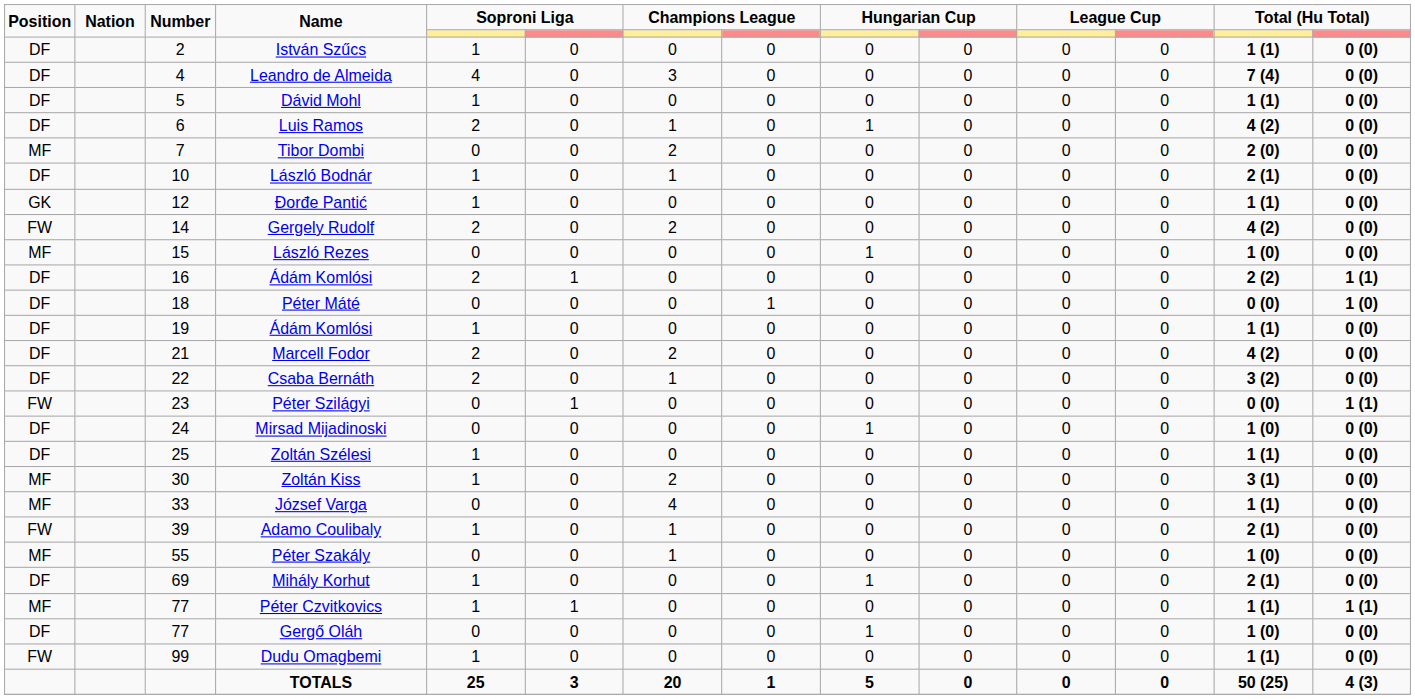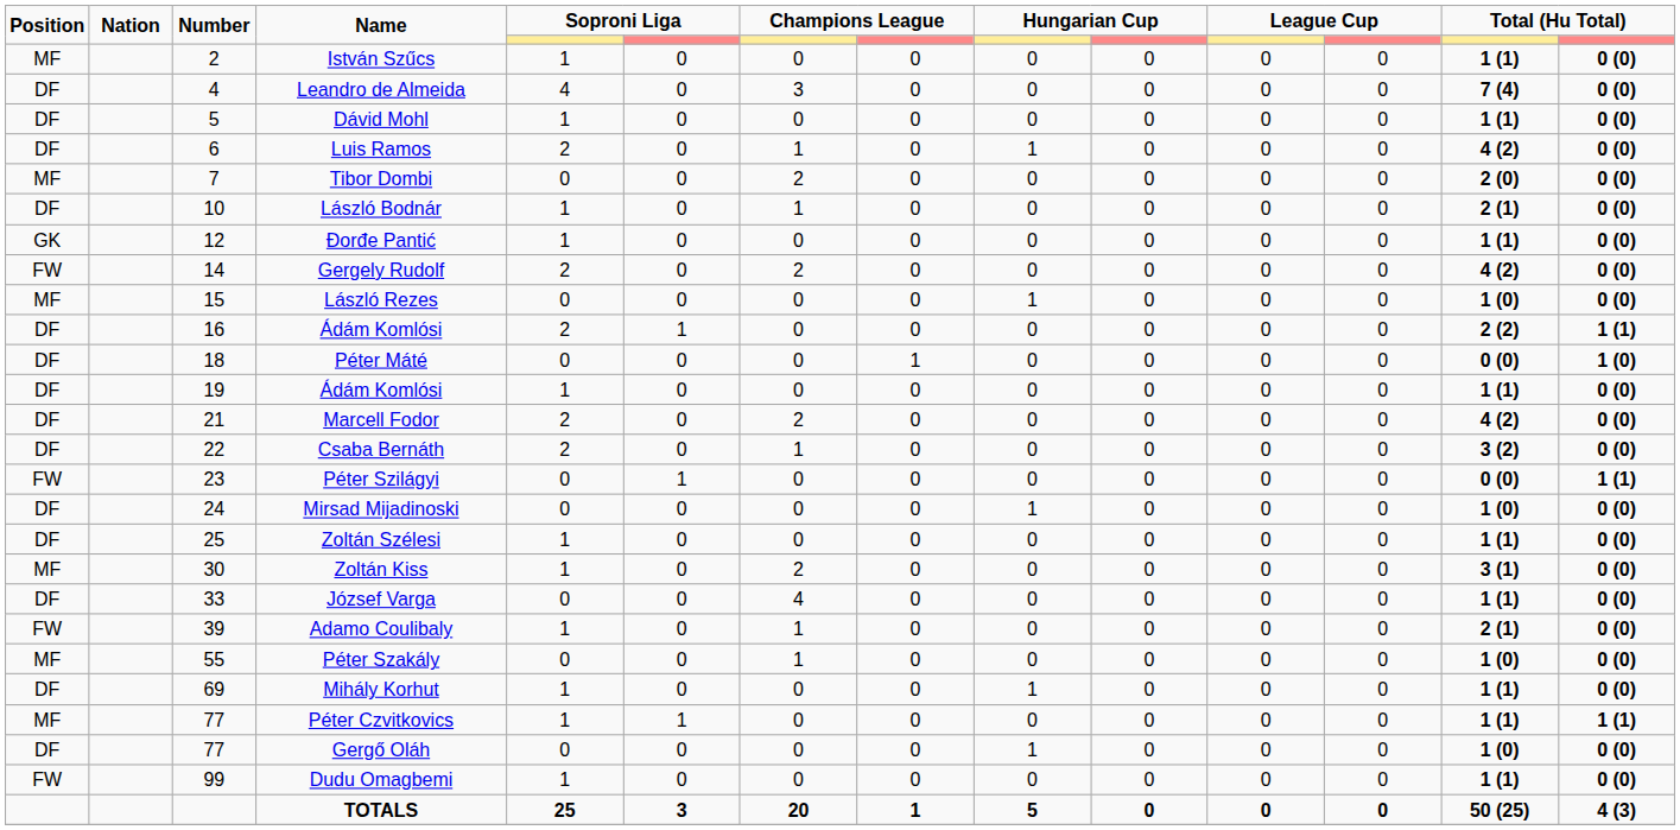 <table class="wikitable" style="font-size: 95%; text-align: center;">
 <tr>
 <td rowspan="2" width="5%" align="center"><strong>Position</strong></td>
 <td rowspan="2" width="5%" align="center"><strong>Nation</strong></td>
 <td rowspan="2" width="5%" align="center"><strong>Number</strong></td>
 <td rowspan="2" width="15%" align="center"><strong>Name</strong></td>
 <td colspan="2" align="center"><strong>Soproni Liga</strong></td>
 <td colspan="2" align="center"><strong>Champions League</strong></td>
 <td colspan="2" align="center"><strong>Hungarian Cup</strong></td>
 <td colspan="2" align="center"><strong>League Cup</strong></td>
 <td colspan="2" align="center"><strong>Total (Hu Total)</strong></td>
 </tr>
 <tr>
 <th width=60 style="background: #FFEE99"></th>
 <th width=60 style="background: #FF8888"></th>
 <th width=60 style="background: #FFEE99"></th>
 <th width=60 style="background: #FF8888"></th>
 <th width=60 style="background: #FFEE99"></th>
 <th width=60 style="background: #FF8888"></th>
 <th width=60 style="background: #FFEE99"></th>
 <th width=60 style="background: #FF8888"></th>
 <th width=60 style="background: #FFEE99"></th>
 <th width=60 style="background: #FF8888"></th>
 </tr>
 <tr>
-<td>DF</td>
+<td>MF</td>
 <td></td>
 <td>2</td>
 <td><a href='#'>István Szűcs</a></td>
 <td>1</td>
 <td>0</td>
 <td>0</td>
 <td>0</td>
 <td>0</td>
 <td>0</td>
 <td>0</td>
 <td>0</td>
 <td><strong>1 (1)</strong></td>
 <td><strong>0 (0)</strong></td>
 </tr>
 <tr>
 <td>DF</td>
 <td></td>
 <td>4</td>
 <td><a href='#'>Leandro de Almeida</a></td>
 <td>4</td>
 <td>0</td>
 <td>3</td>
 <td>0</td>
 <td>0</td>
 <td>0</td>
 <td>0</td>
 <td>0</td>
 <td><strong>7 (4)</strong></td>
 <td><strong>0 (0)</strong></td>
 </tr>
 <tr>
 <td>DF</td>
 <td></td>
 <td>5</td>
 <td><a href='#'>Dávid Mohl</a></td>
 <td>1</td>
 <td>0</td>
 <td>0</td>
 <td>0</td>
 <td>0</td>
 <td>0</td>
 <td>0</td>
 <td>0</td>
 <td><strong>1 (1)</strong></td>
 <td><strong>0 (0)</strong></td>
 </tr>
 <tr>
 <td>DF</td>
 <td></td>
 <td>6</td>
 <td><a href='#'>Luis Ramos</a></td>
 <td>2</td>
 <td>0</td>
 <td>1</td>
 <td>0</td>
 <td>1</td>
 <td>0</td>
 <td>0</td>
 <td>0</td>
 <td><strong>4 (2)</strong></td>
 <td><strong>0 (0)</strong></td>
 </tr>
 <tr>
 <td>MF</td>
 <td></td>
 <td>7</td>
 <td><a href='#'>Tibor Dombi</a></td>
 <td>0</td>
 <td>0</td>
 <td>2</td>
 <td>0</td>
 <td>0</td>
 <td>0</td>
 <td>0</td>
 <td>0</td>
 <td><strong>2 (0)</strong></td>
 <td><strong>0 (0)</strong></td>
 </tr>
 <tr>
 <td>DF</td>
 <td></td>
 <td>10</td>
 <td><a href='#'>László Bodnár</a></td>
 <td>1</td>
 <td>0</td>
 <td>1</td>
 <td>0</td>
 <td>0</td>
 <td>0</td>
 <td>0</td>
 <td>0</td>
 <td><strong>2 (1)</strong></td>
 <td><strong>0 (0)</strong></td>
 </tr>
 <tr>
 <td>GK</td>
 <td></td>
 <td>12</td>
 <td><a href='#'>Đorđe Pantić</a></td>
 <td>1</td>
 <td>0</td>
 <td>0</td>
 <td>0</td>
 <td>0</td>
 <td>0</td>
 <td>0</td>
 <td>0</td>
 <td><strong>1 (1)</strong></td>
 <td><strong>0 (0)</strong></td>
 </tr>
 <tr>
 <td>FW</td>
 <td></td>
 <td>14</td>
 <td><a href='#'>Gergely Rudolf</a></td>
 <td>2</td>
 <td>0</td>
 <td>2</td>
 <td>0</td>
 <td>0</td>
 <td>0</td>
 <td>0</td>
 <td>0</td>
 <td><strong>4 (2)</strong></td>
 <td><strong>0 (0)</strong></td>
 </tr>
 <tr>
 <td>MF</td>
 <td></td>
 <td>15</td>
 <td><a href='#'>László Rezes</a></td>
 <td>0</td>
 <td>0</td>
 <td>0</td>
 <td>0</td>
 <td>1</td>
 <td>0</td>
 <td>0</td>
 <td>0</td>
 <td><strong>1 (0)</strong></td>
 <td><strong>0 (0)</strong></td>
 </tr>
 <tr>
 <td>DF</td>
 <td></td>
 <td>16</td>
 <td><a href='#'>Ádám Komlósi</a></td>
 <td>2</td>
 <td>1</td>
 <td>0</td>
 <td>0</td>
 <td>0</td>
 <td>0</td>
 <td>0</td>
 <td>0</td>
 <td><strong>2 (2)</strong></td>
 <td><strong>1 (1)</strong></td>
 </tr>
 <tr>
 <td>DF</td>
 <td></td>
 <td>18</td>
 <td><a href='#'>Péter Máté</a></td>
 <td>0</td>
 <td>0</td>
 <td>0</td>
 <td>1</td>
 <td>0</td>
 <td>0</td>
 <td>0</td>
 <td>0</td>
 <td><strong>0 (0)</strong></td>
 <td><strong>1 (0)</strong></td>
 </tr>
 <tr>
 <td>DF</td>
 <td></td>
 <td>19</td>
 <td><a href='#'>Ádám Komlósi</a></td>
 <td>1</td>
 <td>0</td>
 <td>0</td>
 <td>0</td>
 <td>0</td>
 <td>0</td>
 <td>0</td>
 <td>0</td>
 <td><strong>1 (1)</strong></td>
 <td><strong>0 (0)</strong></td>
 </tr>
 <tr>
 <td>DF</td>
 <td></td>
 <td>21</td>
 <td><a href='#'>Marcell Fodor</a></td>
 <td>2</td>
 <td>0</td>
 <td>2</td>
 <td>0</td>
 <td>0</td>
 <td>0</td>
 <td>0</td>
 <td>0</td>
 <td><strong>4 (2)</strong></td>
 <td><strong>0 (0)</strong></td>
 </tr>
 <tr>
 <td>DF</td>
 <td></td>
 <td>22</td>
 <td><a href='#'>Csaba Bernáth</a></td>
 <td>2</td>
 <td>0</td>
 <td>1</td>
 <td>0</td>
 <td>0</td>
 <td>0</td>
 <td>0</td>
 <td>0</td>
 <td><strong>3 (2)</strong></td>
 <td><strong>0 (0)</strong></td>
 </tr>
 <tr>
 <td>FW</td>
 <td></td>
 <td>23</td>
 <td><a href='#'>Péter Szilágyi</a></td>
 <td>0</td>
 <td>1</td>
 <td>0</td>
 <td>0</td>
 <td>0</td>
 <td>0</td>
 <td>0</td>
 <td>0</td>
 <td><strong>0 (0)</strong></td>
 <td><strong>1 (1)</strong></td>
 </tr>
 <tr>
 <td>DF</td>
 <td></td>
 <td>24</td>
 <td><a href='#'>Mirsad Mijadinoski</a></td>
 <td>0</td>
 <td>0</td>
 <td>0</td>
 <td>0</td>
 <td>1</td>
 <td>0</td>
 <td>0</td>
 <td>0</td>
 <td><strong>1 (0)</strong></td>
 <td><strong>0 (0)</strong></td>
 </tr>
 <tr>
 <td>DF</td>
 <td></td>
 <td>25</td>
 <td><a href='#'>Zoltán Szélesi</a></td>
 <td>1</td>
 <td>0</td>
 <td>0</td>
 <td>0</td>
 <td>0</td>
 <td>0</td>
 <td>0</td>
 <td>0</td>
 <td><strong>1 (1)</strong></td>
 <td><strong>0 (0)</strong></td>
 </tr>
 <tr>
 <td>MF</td>
 <td></td>
 <td>30</td>
 <td><a href='#'>Zoltán Kiss</a></td>
 <td>1</td>
 <td>0</td>
 <td>2</td>
 <td>0</td>
 <td>0</td>
 <td>0</td>
 <td>0</td>
 <td>0</td>
 <td><strong>3 (1)</strong></td>
 <td><strong>0 (0)</strong></td>
 </tr>
 <tr>
-<td>MF</td>
+<td>DF</td>
 <td></td>
 <td>33</td>
 <td><a href='#'>József Varga</a></td>
 <td>0</td>
 <td>0</td>
 <td>4</td>
 <td>0</td>
 <td>0</td>
 <td>0</td>
 <td>0</td>
 <td>0</td>
 <td><strong>1 (1)</strong></td>
 <td><strong>0 (0)</strong></td>
 </tr>
 <tr>
 <td>FW</td>
 <td></td>
 <td>39</td>
 <td><a href='#'>Adamo Coulibaly</a></td>
 <td>1</td>
 <td>0</td>
 <td>1</td>
 <td>0</td>
 <td>0</td>
 <td>0</td>
 <td>0</td>
 <td>0</td>
 <td><strong>2 (1)</strong></td>
 <td><strong>0 (0)</strong></td>
 </tr>
 <tr>
 <td>MF</td>
 <td></td>
 <td>55</td>
 <td><a href='#'>Péter Szakály</a></td>
 <td>0</td>
 <td>0</td>
 <td>1</td>
 <td>0</td>
 <td>0</td>
 <td>0</td>
 <td>0</td>
 <td>0</td>
 <td><strong>1 (0)</strong></td>
 <td><strong>0 (0)</strong></td>
 </tr>
 <tr>
 <td>DF</td>
 <td></td>
 <td>69</td>
 <td><a href='#'>Mihály Korhut</a></td>
 <td>1</td>
 <td>0</td>
 <td>0</td>
 <td>0</td>
 <td>1</td>
 <td>0</td>
 <td>0</td>
 <td>0</td>
-<td><strong>2 (1)</strong></td>
+<td><strong>1 (1)</strong></td>
 <td><strong>0 (0)</strong></td>
 </tr>
 <tr>
 <td>MF</td>
 <td></td>
 <td>77</td>
 <td><a href='#'>Péter Czvitkovics</a></td>
 <td>1</td>
 <td>1</td>
 <td>0</td>
 <td>0</td>
 <td>0</td>
 <td>0</td>
 <td>0</td>
 <td>0</td>
 <td><strong>1 (1)</strong></td>
 <td><strong>1 (1)</strong></td>
 </tr>
 <tr>
 <td>DF</td>
 <td></td>
 <td>77</td>
 <td><a href='#'>Gergő Oláh</a></td>
 <td>0</td>
 <td>0</td>
 <td>0</td>
 <td>0</td>
 <td>1</td>
 <td>0</td>
 <td>0</td>
 <td>0</td>
 <td><strong>1 (0)</strong></td>
 <td><strong>0 (0)</strong></td>
 </tr>
 <tr>
 <td>FW</td>
 <td></td>
 <td>99</td>
 <td><a href='#'>Dudu Omagbemi</a></td>
 <td>1</td>
 <td>0</td>
 <td>0</td>
 <td>0</td>
 <td>0</td>
 <td>0</td>
 <td>0</td>
 <td>0</td>
 <td><strong>1 (1)</strong></td>
 <td><strong>0 (0)</strong></td>
 </tr>
 <tr>
 <td></td>
 <td></td>
 <td></td>
 <td><strong>TOTALS</strong></td>
 <td><strong>25</strong></td>
 <td><strong>3</strong></td>
 <td><strong>20</strong></td>
 <td><strong>1</strong></td>
 <td><strong>5</strong></td>
 <td><strong>0</strong></td>
 <td><strong>0</strong></td>
 <td><strong>0</strong></td>
 <td><strong>50 (25)</strong></td>
 <td><strong>4 (3)</strong></td>
 </tr>
 <tr>
 </tr>
 </table>
